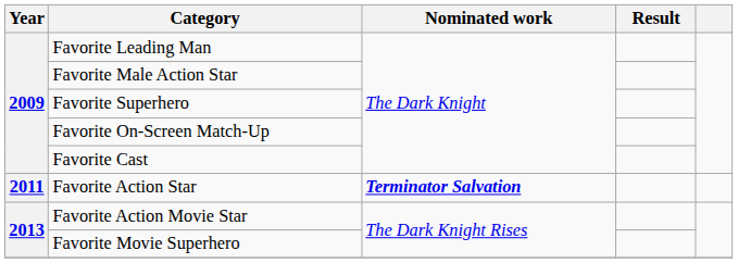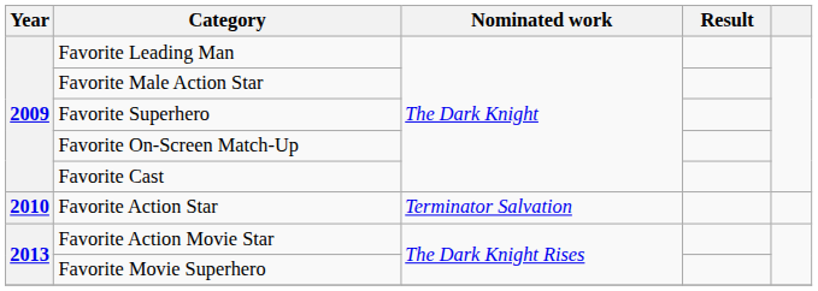 <table class="wikitable sortable">
 <tr>
 <th style="width:6%;" scope="col">Year</th>
 <th style="width:43%;" scope="col">Category</th>
 <th style="width:35%;" scope="col">Nominated work</th>
 <th style="width:11%;" scope="col">Result</th>
 <th style="width:5%;" scope="col" class="unsortable"></th>
 </tr>
 <tr>
 <th scope="row" style="text-align:center;" rowspan="5"><a href='#'>2009</a></th>
 <td>Favorite Leading Man</td>
 <td rowspan="5"><em><a href='#'>The Dark Knight</a></em></td>
 <td></td>
 <td style="text-align:center;" rowspan="5"><br></td>
 </tr>
 <tr>
 <td>Favorite Male Action Star</td>
 <td></td>
 </tr>
 <tr>
 <td>Favorite Superhero</td>
 <td></td>
 </tr>
 <tr>
 <td>Favorite On-Screen Match-Up </td>
 <td></td>
 </tr>
 <tr>
 <td>Favorite Cast</td>
 <td></td>
 </tr>
 <tr>
-<th scope="row" style="text-align:center;"><a href='#'>2011</a></th>
+<th scope="row" style="text-align:center;"><a href='#'>2010</a></th>
 <td>Favorite Action Star</td>
-<td><strong><em><a href='#'>Terminator Salvation</a></em></strong></td>
+<td><em><a href='#'>Terminator Salvation</a></em></td>
 <td></td>
 <td style="text-align:center;"></td>
 </tr>
 <tr>
 <th scope="row" style="text-align:center;" rowspan="2"><a href='#'>2013</a></th>
 <td>Favorite Action Movie Star</td>
 <td rowspan="2"><em><a href='#'>The Dark Knight Rises</a></em></td>
 <td></td>
 <td style="text-align:center;" rowspan="2"></td>
 </tr>
 <tr>
 <td>Favorite Movie Superhero</td>
 <td></td>
 </tr>
 <tr>
 </tr>
 </table>
